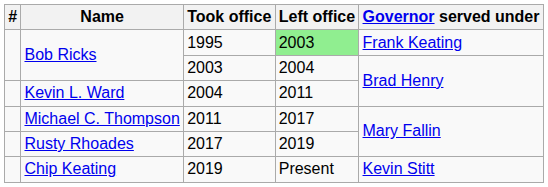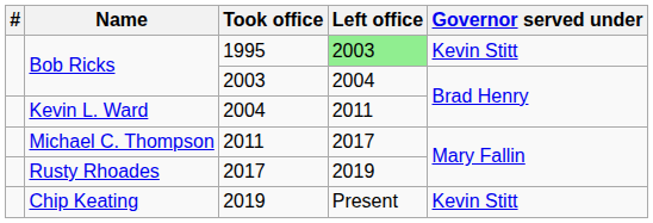 <table class="wikitable">
 <tr>
 <th>#</th>
 <th>Name</th>
 <th>Took office</th>
 <th>Left office</th>
 <th><a href='#'>Governor</a> served under</th>
 </tr>
 <tr>
 <td rowspan=2></td>
 <td rowspan=2><a href='#'>Bob Ricks</a></td>
 <td>1995</td>
 <td style="background: lightgreen;">2003</td>
-<td><a href='#'>Frank Keating</a></td>
+<td><a href='#'>Kevin Stitt</a></td>
 </tr>
 <tr>
 <td>2003</td>
 <td>2004</td>
 <td rowspan=2 ><a href='#'>Brad Henry</a></td>
 </tr>
 <tr>
 <td></td>
 <td><a href='#'>Kevin L. Ward</a></td>
 <td>2004</td>
 <td>2011</td>
 </tr>
 <tr>
 <td></td>
 <td><a href='#'>Michael C. Thompson</a></td>
 <td>2011</td>
 <td>2017</td>
 <td rowspan=2 ><a href='#'>Mary Fallin</a></td>
 </tr>
 <tr>
 <td></td>
 <td><a href='#'>Rusty Rhoades</a></td>
 <td>2017</td>
 <td>2019</td>
 </tr>
 <tr>
 <td></td>
 <td><a href='#'>Chip Keating</a></td>
 <td>2019</td>
 <td>Present</td>
 <td><a href='#'>Kevin Stitt</a></td>
 </tr>
 </table>
